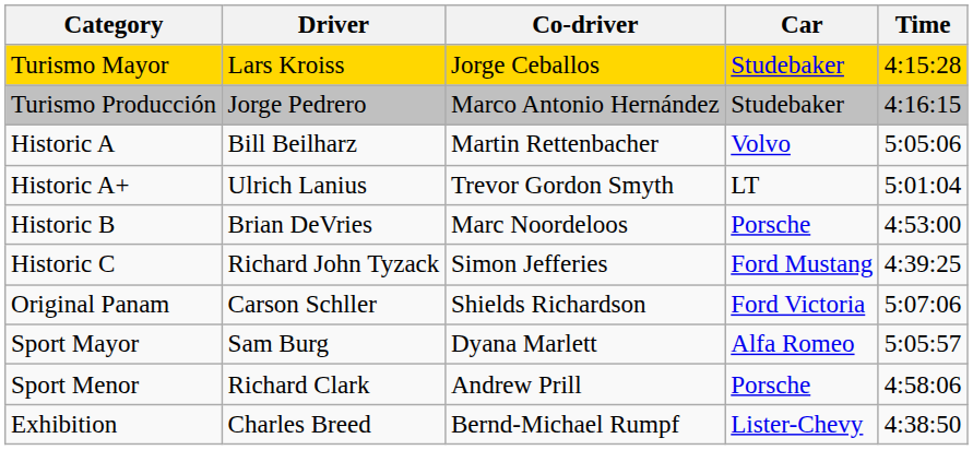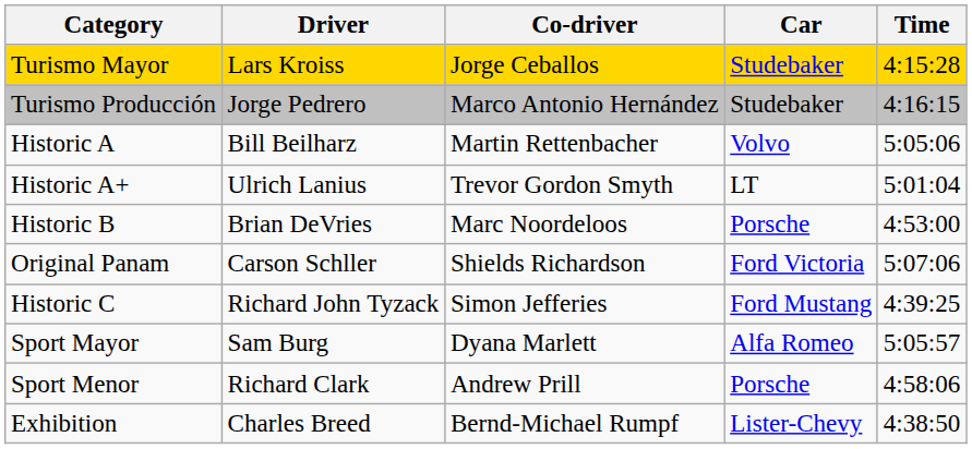 <table class="wikitable">
 <tr>
 <th>Category</th>
 <th>Driver</th>
 <th>Co-driver</th>
 <th>Car</th>
 <th>Time</th>
 </tr>
 <tr style="background:gold;">
 <td>Turismo Mayor</td>
 <td> Lars Kroiss</td>
 <td> Jorge Ceballos</td>
 <td><a href='#'>Studebaker</a></td>
 <td>4:15:28</td>
 </tr>
 <tr style="background:silver;">
 <td>Turismo Producción</td>
 <td> Jorge Pedrero</td>
 <td> Marco Antonio Hernández</td>
 <td>Studebaker</td>
 <td>4:16:15</td>
 </tr>
 <tr>
 <td>Historic A</td>
 <td> Bill Beilharz</td>
 <td> Martin Rettenbacher</td>
 <td><a href='#'>Volvo</a></td>
 <td>5:05:06</td>
 </tr>
 <tr>
 <td>Historic A+</td>
 <td> Ulrich Lanius</td>
 <td> Trevor Gordon Smyth</td>
 <td>LT</td>
 <td>5:01:04</td>
 </tr>
 <tr>
 <td>Historic B</td>
 <td> Brian DeVries</td>
 <td> Marc Noordeloos</td>
 <td><a href='#'>Porsche</a></td>
 <td>4:53:00</td>
 </tr>
 <tr>
+<td>Original Panam</td>
+<td> Carson Schller</td>
+<td> Shields Richardson</td>
+<td><a href='#'>Ford Victoria</a></td>
+<td>5:07:06</td>
+</tr>
+<tr>
 <td>Historic C</td>
 <td> Richard John Tyzack</td>
 <td> Simon Jefferies</td>
 <td><a href='#'>Ford Mustang</a></td>
 <td>4:39:25</td>
-</tr>
-<tr>
-<td>Original Panam</td>
-<td> Carson Schller</td>
-<td> Shields Richardson</td>
-<td><a href='#'>Ford Victoria</a></td>
-<td>5:07:06</td>
 </tr>
 <tr>
 <td>Sport Mayor</td>
 <td> Sam Burg</td>
 <td> Dyana Marlett</td>
 <td><a href='#'>Alfa Romeo</a></td>
 <td>5:05:57</td>
 </tr>
 <tr>
 <td>Sport Menor</td>
 <td> Richard Clark</td>
 <td> Andrew Prill</td>
 <td><a href='#'>Porsche</a></td>
 <td>4:58:06</td>
 </tr>
 <tr>
 <td>Exhibition</td>
 <td> Charles Breed</td>
 <td> Bernd-Michael Rumpf</td>
 <td><a href='#'>Lister-Chevy</a></td>
 <td>4:38:50</td>
 </tr>
 </table>
